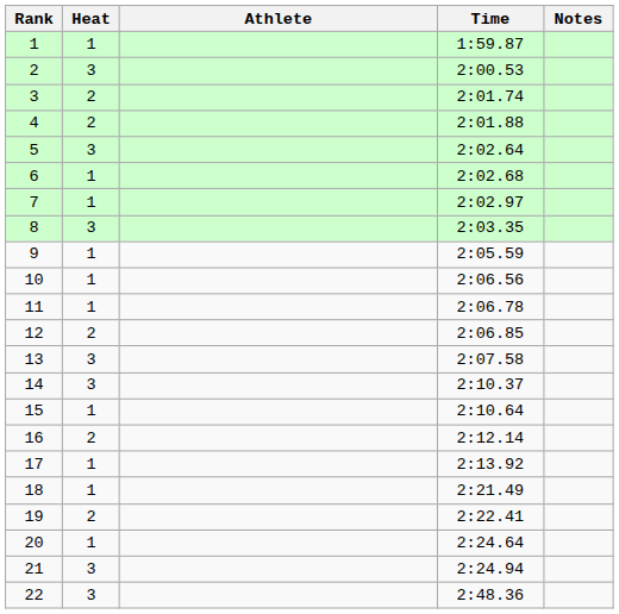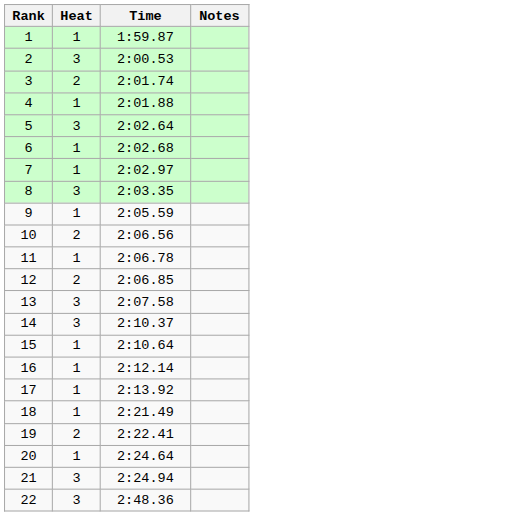 <table class="wikitable" style="text-align:center">
 <tr>
 <th width=40>Rank</th>
 <th width=40>Heat</th>
-<th width=250>Athlete</th>
 <th width=80>Time</th>
 <th width=50>Notes</th>
 </tr>
 <tr bgcolor=ccffcc>
 <td>1</td>
 <td>1</td>
-<td align=left></td>
 <td>1:59.87</td>
 <td></td>
 </tr>
 <tr bgcolor=ccffcc>
 <td>2</td>
 <td>3</td>
-<td align=left></td>
 <td>2:00.53</td>
 <td></td>
 </tr>
 <tr bgcolor=ccffcc>
 <td>3</td>
 <td>2</td>
-<td align=left></td>
 <td>2:01.74</td>
 <td></td>
 </tr>
 <tr bgcolor=ccffcc>
 <td>4</td>
-<td>2</td>
-<td align=left></td>
+<td>1</td>
 <td>2:01.88</td>
 <td></td>
 </tr>
 <tr bgcolor=ccffcc>
 <td>5</td>
 <td>3</td>
-<td align=left></td>
 <td>2:02.64</td>
 <td></td>
 </tr>
 <tr bgcolor=ccffcc>
 <td>6</td>
 <td>1</td>
-<td align=left></td>
 <td>2:02.68</td>
 <td></td>
 </tr>
 <tr bgcolor=ccffcc>
 <td>7</td>
 <td>1</td>
-<td align=left></td>
 <td>2:02.97</td>
 <td></td>
 </tr>
 <tr bgcolor=ccffcc>
 <td>8</td>
 <td>3</td>
-<td align=left></td>
 <td>2:03.35</td>
 <td></td>
 </tr>
 <tr>
 <td>9</td>
 <td>1</td>
-<td align=left></td>
 <td>2:05.59</td>
 <td></td>
 </tr>
 <tr>
 <td>10</td>
-<td>1</td>
-<td align=left></td>
+<td>2</td>
 <td>2:06.56</td>
 <td></td>
 </tr>
 <tr>
 <td>11</td>
 <td>1</td>
-<td align=left></td>
 <td>2:06.78</td>
 <td></td>
 </tr>
 <tr>
 <td>12</td>
 <td>2</td>
-<td align=left></td>
 <td>2:06.85</td>
 <td></td>
 </tr>
 <tr>
 <td>13</td>
 <td>3</td>
-<td align=left></td>
 <td>2:07.58</td>
 <td></td>
 </tr>
 <tr>
 <td>14</td>
 <td>3</td>
-<td align=left></td>
 <td>2:10.37</td>
 <td></td>
 </tr>
 <tr>
 <td>15</td>
 <td>1</td>
-<td align=left></td>
 <td>2:10.64</td>
 <td></td>
 </tr>
 <tr>
 <td>16</td>
-<td>2</td>
-<td align=left></td>
+<td>1</td>
 <td>2:12.14</td>
 <td></td>
 </tr>
 <tr>
 <td>17</td>
 <td>1</td>
-<td align=left></td>
 <td>2:13.92</td>
 <td></td>
 </tr>
 <tr>
 <td>18</td>
 <td>1</td>
-<td align=left></td>
 <td>2:21.49</td>
 <td></td>
 </tr>
 <tr>
 <td>19</td>
 <td>2</td>
-<td align=left></td>
 <td>2:22.41</td>
 <td></td>
 </tr>
 <tr>
 <td>20</td>
 <td>1</td>
-<td align=left></td>
 <td>2:24.64</td>
 <td></td>
 </tr>
 <tr>
 <td>21</td>
 <td>3</td>
-<td align=left></td>
 <td>2:24.94</td>
 <td></td>
 </tr>
 <tr>
 <td>22</td>
 <td>3</td>
-<td align=left></td>
 <td>2:48.36</td>
 <td></td>
 </tr>
 </table>
